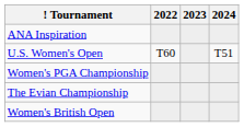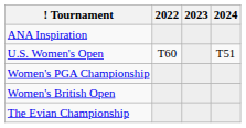 <table class="wikitable" style="font-size:95%;text-align:center;">
 <tr>
 <th>! Tournament</th>
 <th>2022</th>
 <th>2023</th>
 <th>2024</th>
 </tr>
 <tr>
 <td align=left><a href='#'>ANA Inspiration</a></td>
 <td style="background:#eeeeee;"></td>
 <td style="background:#eeeeee;"></td>
 <td style="background:#eeeeee;"></td>
 </tr>
 <tr>
 <td align=left><a href='#'>U.S. Women's Open</a></td>
 <td>T60</td>
 <td style="background:#eeeeee;"></td>
 <td>T51</td>
 </tr>
 <tr>
 <td align=left><a href='#'>Women's PGA Championship</a></td>
 <td style="background:#eeeeee;"></td>
 <td style="background:#eeeeee;"></td>
 <td style="background:#eeeeee;"></td>
 </tr>
 <tr>
+<td align=left><a href='#'>Women's British Open</a></td>
+<td style="background:#eeeeee;"></td>
+<td style="background:#eeeeee;"></td>
+<td style="background:#eeeeee;"></td>
+</tr>
+<tr>
 <td align=left><a href='#'>The Evian Championship</a></td>
 <td style="background:#eeeeee;"></td>
 <td style="background:#eeeeee;"></td>
 <td style="background:#eeeeee;"></td>
 </tr>
-<tr>
-<td align=left><a href='#'>Women's British Open</a></td>
-<td style="background:#eeeeee;"></td>
-<td style="background:#eeeeee;"></td>
-<td style="background:#eeeeee;"></td>
-</tr>
 </table>
